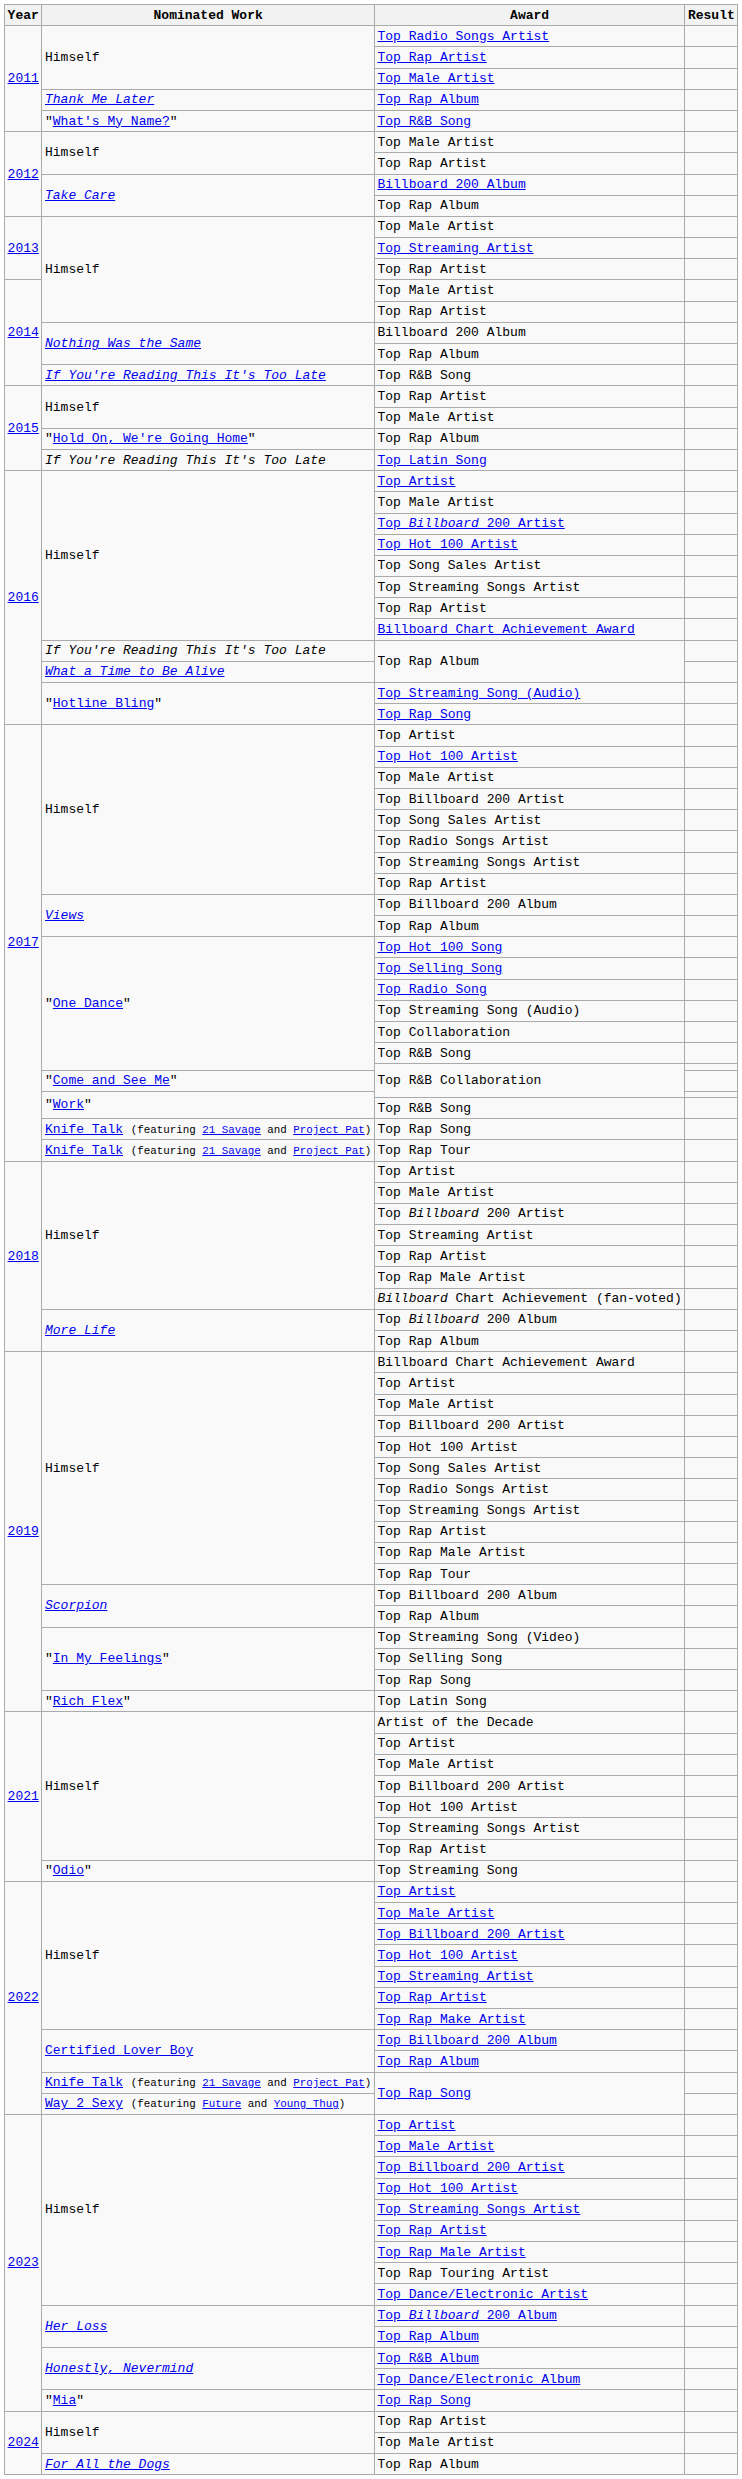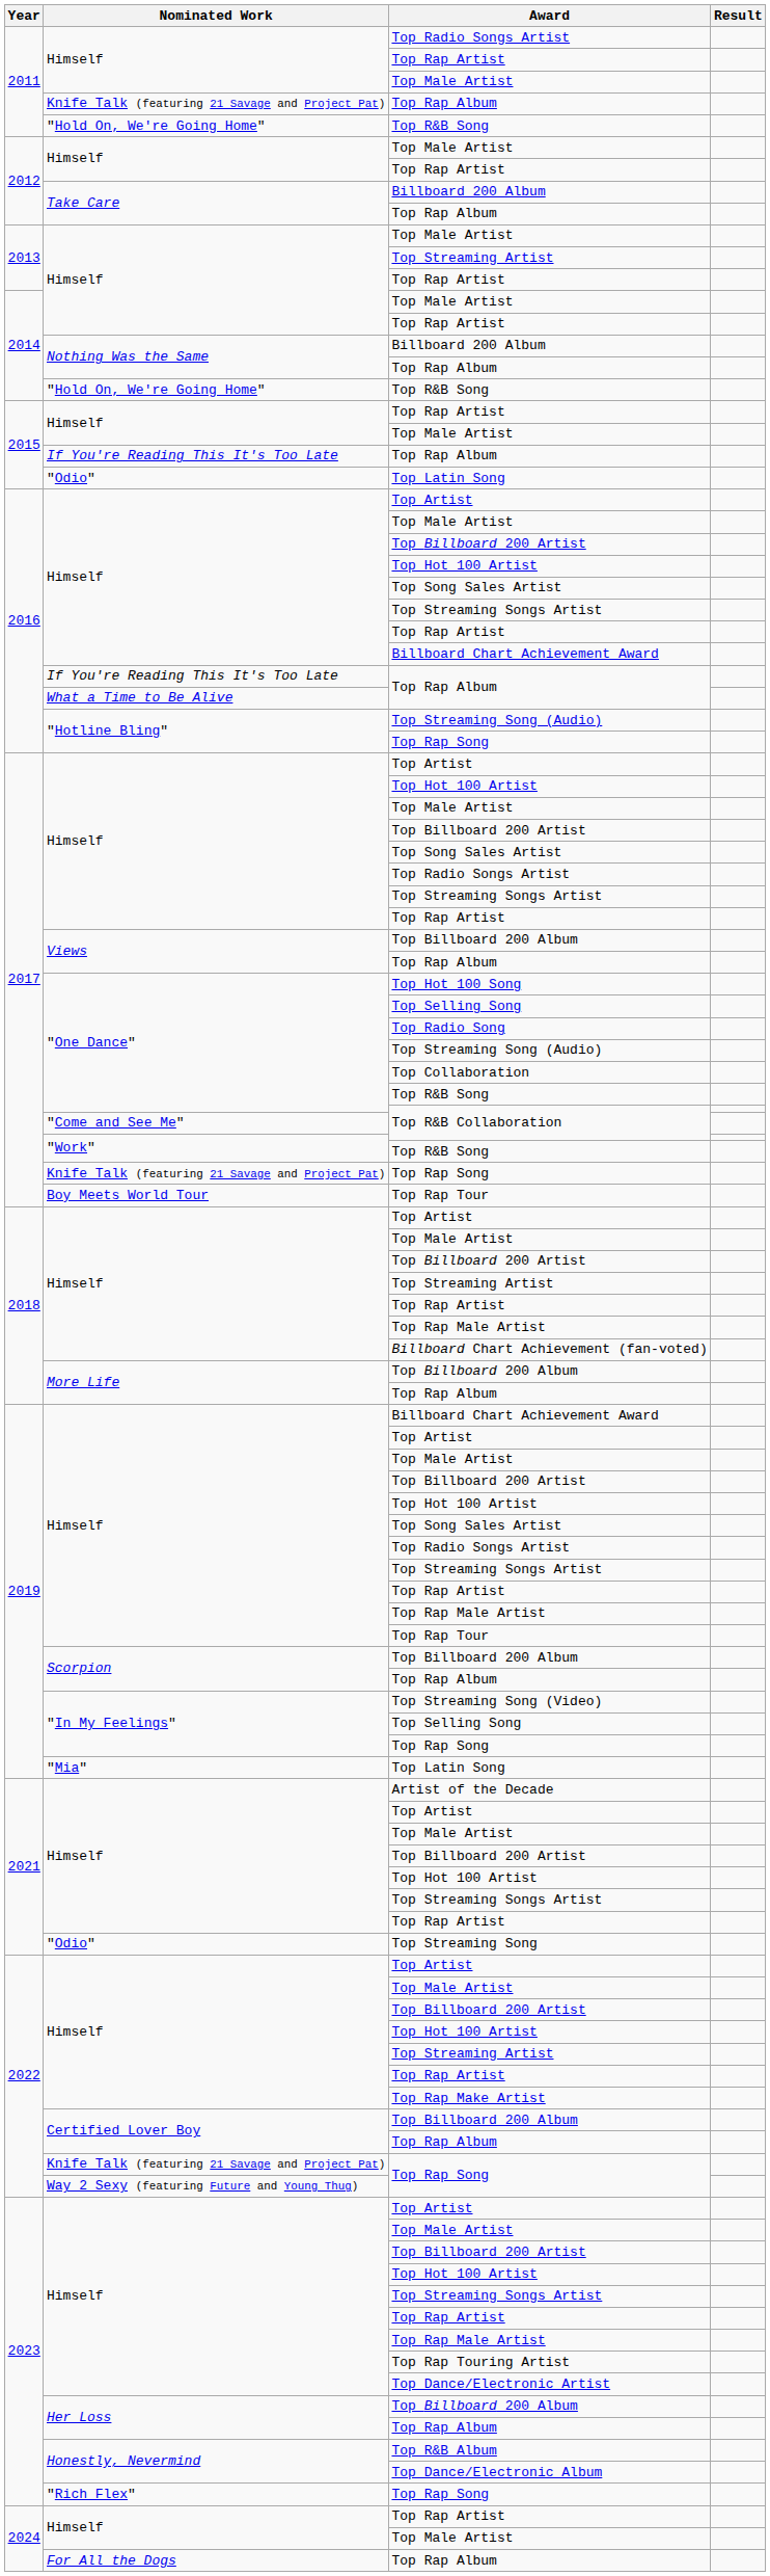 <table class="wikitable">
 <tr>
 <th>Year</th>
 <th>Nominated Work</th>
 <th>Award</th>
 <th>Result</th>
 </tr>
 <tr>
 <td rowspan="5"><a href='#'>2011</a></td>
 <td rowspan="3">Himself</td>
 <td><a href='#'>Top Radio Songs Artist</a></td>
 <td></td>
 </tr>
 <tr>
 <td><a href='#'>Top Rap Artist</a></td>
 <td></td>
 </tr>
 <tr>
 <td><a href='#'>Top Male Artist</a></td>
 <td></td>
 </tr>
 <tr>
-<td><em><a href='#'>Thank Me Later</a></em></td>
+<td><a href='#'>Knife Talk</a> <small>(featuring <a href='#'>21 Savage</a> and <a href='#'>Project Pat</a>)</small></td>
 <td><a href='#'>Top Rap Album</a></td>
 <td></td>
 </tr>
 <tr>
-<td>"<a href='#'>What's My Name?</a>"</td>
+<td>"<a href='#'>Hold On, We're Going Home</a>"</td>
 <td><a href='#'>Top R&B Song</a></td>
 <td></td>
 </tr>
 <tr>
 <td rowspan="4"><a href='#'>2012</a></td>
 <td rowspan="2">Himself</td>
 <td>Top Male Artist</td>
 <td></td>
 </tr>
 <tr>
 <td>Top Rap Artist</td>
 <td></td>
 </tr>
 <tr>
 <td rowspan="2"><em><a href='#'>Take Care</a></em></td>
 <td><a href='#'>Billboard 200 Album</a></td>
 <td></td>
 </tr>
 <tr>
 <td>Top Rap Album</td>
 <td></td>
 </tr>
 <tr>
 <td rowspan="3"><a href='#'>2013</a></td>
 <td rowspan="5">Himself</td>
 <td>Top Male Artist</td>
 <td></td>
 </tr>
 <tr>
 <td><a href='#'>Top Streaming Artist</a></td>
 <td></td>
 </tr>
 <tr>
 <td>Top Rap Artist</td>
 <td></td>
 </tr>
 <tr>
 <td rowspan="5"><a href='#'>2014</a></td>
 <td>Top Male Artist</td>
 <td></td>
 </tr>
 <tr>
 <td>Top Rap Artist</td>
 <td></td>
 </tr>
 <tr>
 <td rowspan="2"><em><a href='#'>Nothing Was the Same</a></em></td>
 <td>Billboard 200 Album</td>
 <td></td>
 </tr>
 <tr>
 <td>Top Rap Album</td>
 <td></td>
 </tr>
 <tr>
-<td><em><a href='#'>If You're Reading This It's Too Late</a></em></td>
+<td>"<a href='#'>Hold On, We're Going Home</a>"</td>
 <td>Top R&B Song</td>
 <td></td>
 </tr>
 <tr>
 <td rowspan="4"><a href='#'>2015</a></td>
 <td rowspan="2">Himself</td>
 <td>Top Rap Artist</td>
 <td></td>
 </tr>
 <tr>
 <td>Top Male Artist</td>
 <td></td>
 </tr>
 <tr>
-<td>"<a href='#'>Hold On, We're Going Home</a>"</td>
+<td><em><a href='#'>If You're Reading This It's Too Late</a></em></td>
 <td>Top Rap Album</td>
 <td></td>
 </tr>
 <tr>
-<td><em>If You're Reading This It's Too Late</em></td>
+<td>"<a href='#'>Odio</a>"</td>
 <td><a href='#'>Top Latin Song</a></td>
 <td></td>
 </tr>
 <tr>
 <td rowspan="12"><a href='#'>2016</a></td>
 <td rowspan="8">Himself</td>
 <td><a href='#'>Top Artist</a></td>
 <td></td>
 </tr>
 <tr>
 <td>Top Male Artist</td>
 <td></td>
 </tr>
 <tr>
 <td><a href='#'>Top <em>Billboard</em> 200 Artist</a></td>
 <td></td>
 </tr>
 <tr>
 <td><a href='#'>Top Hot 100 Artist</a></td>
 <td></td>
 </tr>
 <tr>
 <td>Top Song Sales Artist</td>
 <td></td>
 </tr>
 <tr>
 <td>Top Streaming Songs Artist</td>
 <td></td>
 </tr>
 <tr>
 <td>Top Rap Artist</td>
 <td></td>
 </tr>
 <tr>
 <td><a href='#'>Billboard Chart Achievement Award</a></td>
 <td></td>
 </tr>
 <tr>
 <td><em>If You're Reading This It's Too Late</em></td>
 <td rowspan="2">Top Rap Album</td>
 <td></td>
 </tr>
 <tr>
 <td><em><a href='#'>What a Time to Be Alive</a></em></td>
 <td></td>
 </tr>
 <tr>
 <td rowspan="2">"<a href='#'>Hotline Bling</a>"</td>
 <td><a href='#'>Top Streaming Song (Audio)</a></td>
 <td></td>
 </tr>
 <tr>
 <td><a href='#'>Top Rap Song</a></td>
 <td></td>
 </tr>
 <tr>
 <td rowspan="22"><a href='#'>2017</a></td>
 <td rowspan="8">Himself</td>
 <td>Top Artist</td>
 <td></td>
 </tr>
 <tr>
 <td><a href='#'>Top Hot 100 Artist</a></td>
 <td></td>
 </tr>
 <tr>
 <td>Top Male Artist</td>
 <td></td>
 </tr>
 <tr>
 <td>Top Billboard 200 Artist</td>
 <td></td>
 </tr>
 <tr>
 <td>Top Song Sales Artist</td>
 <td></td>
 </tr>
 <tr>
 <td>Top Radio Songs Artist</td>
 <td></td>
 </tr>
 <tr>
 <td>Top Streaming Songs Artist</td>
 <td></td>
 </tr>
 <tr>
 <td>Top Rap Artist</td>
 <td></td>
 </tr>
 <tr>
 <td rowspan="2"><em><a href='#'>Views</a></em></td>
 <td>Top Billboard 200 Album</td>
 <td></td>
 </tr>
 <tr>
 <td>Top Rap Album</td>
 <td></td>
 </tr>
 <tr>
 <td rowspan="7">"<a href='#'>One Dance</a>" </td>
 <td><a href='#'>Top Hot 100 Song</a></td>
 <td></td>
 </tr>
 <tr>
 <td><a href='#'>Top Selling Song</a></td>
 <td></td>
 </tr>
 <tr>
 <td><a href='#'>Top Radio Song</a></td>
 <td></td>
 </tr>
 <tr>
 <td>Top Streaming Song (Audio)</td>
 <td></td>
 </tr>
 <tr>
 <td>Top Collaboration</td>
 <td></td>
 </tr>
 <tr>
 <td>Top R&B Song</td>
 <td></td>
 </tr>
 <tr>
 <td rowspan="3">Top R&B Collaboration</td>
 <td></td>
 </tr>
 <tr>
 <td>"<a href='#'>Come and See Me</a>" </td>
 <td></td>
 </tr>
 <tr>
 <td rowspan="2">"<a href='#'>Work</a>" </td>
 <td></td>
 </tr>
 <tr>
 <td>Top R&B Song</td>
 <td></td>
 </tr>
 <tr>
 <td><a href='#'>Knife Talk</a> <small>(featuring <a href='#'>21 Savage</a> and <a href='#'>Project Pat</a>)</small></td>
 <td>Top Rap Song</td>
 <td></td>
 </tr>
 <tr>
-<td><a href='#'>Knife Talk</a> <small>(featuring <a href='#'>21 Savage</a> and <a href='#'>Project Pat</a>)</small></td>
+<td><a href='#'>Boy Meets World Tour</a></td>
 <td>Top Rap Tour</td>
 <td></td>
 </tr>
 <tr>
 <td rowspan="9"><a href='#'>2018</a></td>
 <td rowspan="7">Himself</td>
 <td>Top Artist</td>
 <td></td>
 </tr>
 <tr>
 <td>Top Male Artist</td>
 <td></td>
 </tr>
 <tr>
 <td>Top <em>Billboard</em> 200 Artist</td>
 <td></td>
 </tr>
 <tr>
 <td>Top Streaming Artist</td>
 <td></td>
 </tr>
 <tr>
 <td>Top Rap Artist</td>
 <td></td>
 </tr>
 <tr>
 <td>Top Rap Male Artist</td>
 <td></td>
 </tr>
 <tr>
 <td><em>Billboard</em> Chart Achievement (fan-voted)</td>
 <td></td>
 </tr>
 <tr>
 <td rowspan="2"><em><a href='#'>More Life</a></em></td>
 <td>Top <em>Billboard</em> 200 Album</td>
 <td></td>
 </tr>
 <tr>
 <td>Top Rap Album</td>
 <td></td>
 </tr>
 <tr>
 <td rowspan="17"><a href='#'>2019</a></td>
 <td rowspan="11">Himself</td>
 <td>Billboard Chart Achievement Award</td>
 <td></td>
 </tr>
 <tr>
 <td>Top Artist</td>
 <td></td>
 </tr>
 <tr>
 <td>Top Male Artist</td>
 <td></td>
 </tr>
 <tr>
 <td>Top Billboard 200 Artist</td>
 <td></td>
 </tr>
 <tr>
 <td>Top Hot 100 Artist</td>
 <td></td>
 </tr>
 <tr>
 <td>Top Song Sales Artist</td>
 <td></td>
 </tr>
 <tr>
 <td>Top Radio Songs Artist</td>
 <td></td>
 </tr>
 <tr>
 <td>Top Streaming Songs Artist</td>
 <td></td>
 </tr>
 <tr>
 <td>Top Rap Artist</td>
 <td></td>
 </tr>
 <tr>
 <td>Top Rap Male Artist</td>
 <td></td>
 </tr>
 <tr>
 <td>Top Rap Tour</td>
 <td></td>
 </tr>
 <tr>
 <td rowspan="2"><em><a href='#'>Scorpion</a></em></td>
 <td>Top Billboard 200 Album</td>
 <td></td>
 </tr>
 <tr>
 <td>Top Rap Album</td>
 <td></td>
 </tr>
 <tr>
 <td rowspan="3">"<a href='#'>In My Feelings</a>"</td>
 <td>Top Streaming Song (Video)</td>
 <td></td>
 </tr>
 <tr>
 <td>Top Selling Song</td>
 <td></td>
 </tr>
 <tr>
 <td>Top Rap Song</td>
 <td></td>
 </tr>
 <tr>
-<td>"<a href='#'>Rich Flex</a>" </td>
+<td>"<a href='#'>Mia</a>" </td>
 <td>Top Latin Song</td>
 <td></td>
 </tr>
 <tr>
 <td rowspan="8"><a href='#'>2021</a></td>
 <td rowspan="7">Himself</td>
 <td Artist of The Decade>Artist of the Decade</td>
 <td></td>
 </tr>
 <tr>
 <td>Top Artist</td>
 <td></td>
 </tr>
 <tr>
 <td>Top Male Artist</td>
 <td></td>
 </tr>
 <tr>
 <td>Top Billboard 200 Artist</td>
 <td></td>
 </tr>
 <tr>
 <td>Top Hot 100 Artist</td>
 <td></td>
 </tr>
 <tr>
 <td>Top Streaming Songs Artist</td>
 <td></td>
 </tr>
 <tr>
 <td>Top Rap Artist</td>
 <td></td>
 </tr>
 <tr>
 <td>"<a href='#'>Odio</a>"</td>
 <td>Top Streaming Song</td>
 <td></td>
 </tr>
 <tr>
 <td rowspan="11"><a href='#'>2022</a></td>
 <td rowspan="7">Himself</td>
 <td><a href='#'>Top Artist</a></td>
 <td></td>
 </tr>
 <tr>
 <td><a href='#'>Top Male Artist</a></td>
 <td></td>
 </tr>
 <tr>
 <td><a href='#'>Top Billboard 200 Artist</a></td>
 <td></td>
 </tr>
 <tr>
 <td><a href='#'>Top Hot 100 Artist</a></td>
 <td></td>
 </tr>
 <tr>
 <td><a href='#'>Top Streaming Artist</a></td>
 <td></td>
 </tr>
 <tr>
 <td><a href='#'>Top Rap Artist</a></td>
 <td></td>
 </tr>
 <tr>
 <td><a href='#'>Top Rap Make Artist</a></td>
 <td></td>
 </tr>
 <tr>
 <td rowspan="2"><a href='#'>Certified Lover Boy</a></td>
 <td><a href='#'>Top Billboard 200 Album</a></td>
 <td></td>
 </tr>
 <tr>
 <td><a href='#'>Top Rap Album</a></td>
 <td></td>
 </tr>
 <tr>
 <td><a href='#'>Knife Talk</a> <small>(featuring <a href='#'>21 Savage</a> and <a href='#'>Project Pat</a>)</small></td>
 <td rowspan="2"><a href='#'>Top Rap Song</a></td>
 <td></td>
 </tr>
 <tr>
 <td><a href='#'>Way 2 Sexy</a> <small>(featuring <a href='#'>Future</a> and <a href='#'>Young Thug</a>)</small></td>
 <td></td>
 </tr>
 <tr>
 <td rowspan="14"><a href='#'>2023</a></td>
 <td rowspan="9">Himself</td>
 <td><a href='#'>Top Artist</a></td>
 <td></td>
 </tr>
 <tr>
 <td><a href='#'>Top Male Artist</a></td>
 <td></td>
 </tr>
 <tr>
 <td><a href='#'>Top Billboard 200 Artist</a></td>
 <td></td>
 </tr>
 <tr>
 <td><a href='#'>Top Hot 100 Artist</a></td>
 <td></td>
 </tr>
 <tr>
 <td><a href='#'>Top Streaming Songs Artist</a></td>
 <td></td>
 </tr>
 <tr>
 <td><a href='#'>Top Rap Artist</a></td>
 <td></td>
 </tr>
 <tr>
 <td><a href='#'>Top Rap Male Artist</a></td>
 <td></td>
 </tr>
 <tr>
 <td>Top Rap Touring Artist</td>
 <td></td>
 </tr>
 <tr>
 <td><a href='#'>Top Dance/Electronic Artist</a></td>
 <td></td>
 </tr>
 <tr>
 <td rowspan="2"><em><a href='#'>Her Loss</a></em> </td>
 <td><a href='#'>Top <em>Billboard</em> 200 Album</a></td>
 <td></td>
 </tr>
 <tr>
 <td><a href='#'>Top Rap Album</a></td>
 <td></td>
 </tr>
 <tr>
 <td rowspan="2"><em><a href='#'>Honestly, Nevermind</a></em></td>
 <td><a href='#'>Top R&B Album</a></td>
 <td></td>
 </tr>
 <tr>
 <td><a href='#'>Top Dance/Electronic Album</a></td>
 <td></td>
 </tr>
 <tr>
-<td>"<a href='#'>Mia</a>" </td>
+<td>"<a href='#'>Rich Flex</a>" </td>
 <td><a href='#'>Top Rap Song</a></td>
 <td></td>
 </tr>
 <tr>
 <td rowspan="3"><a href='#'>2024</a></td>
 <td rowspan="2">Himself</td>
 <td>Top Rap Artist</td>
 <td></td>
 </tr>
 <tr>
 <td>Top Male Artist</td>
 <td></td>
 </tr>
 <tr>
 <td><em><a href='#'>For All the Dogs</a></em></td>
 <td>Top Rap Album</td>
 <td></td>
 </tr>
 <tr>
 </tr>
 </table>
